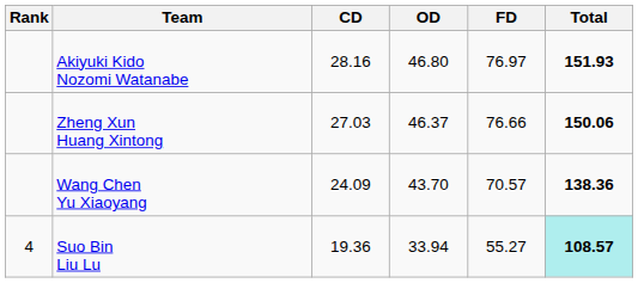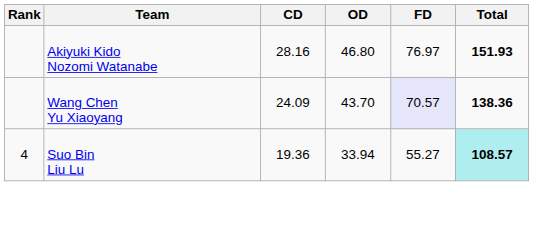 <table class=wikitable style="text-align:center">
 <tr>
 <th width=40>Rank</th>
 <th width=250>Team</th>
 <th width=70>CD</th>
 <th width=70>OD</th>
 <th width=70>FD</th>
 <th width=80>Total</th>
 </tr>
 <tr>
 <td></td>
 <td align=left><br><a href='#'>Akiyuki Kido</a><br><a href='#'>Nozomi Watanabe</a></td>
 <td>28.16</td>
 <td>46.80</td>
 <td>76.97</td>
 <td><strong>151.93</strong></td>
 </tr>
 <tr>
 <td></td>
-<td align=left><br><a href='#'>Zheng Xun</a><br><a href='#'>Huang Xintong</a></td>
-<td>27.03</td>
-<td>46.37</td>
-<td>76.66</td>
-<td><strong>150.06</strong></td>
-</tr>
-<tr>
-<td></td>
 <td align=left><br><a href='#'>Wang Chen</a><br><a href='#'>Yu Xiaoyang</a></td>
 <td>24.09</td>
 <td>43.70</td>
-<td>70.57</td>
+<td style="background: lavender;">70.57</td>
 <td><strong>138.36</strong></td>
 </tr>
 <tr>
 <td>4</td>
 <td align=left><br><a href='#'>Suo Bin</a><br><a href='#'>Liu Lu</a></td>
 <td>19.36</td>
 <td>33.94</td>
 <td>55.27</td>
 <td style="background: paleturquoise;"><strong>108.57</strong></td>
 </tr>
 </table>
